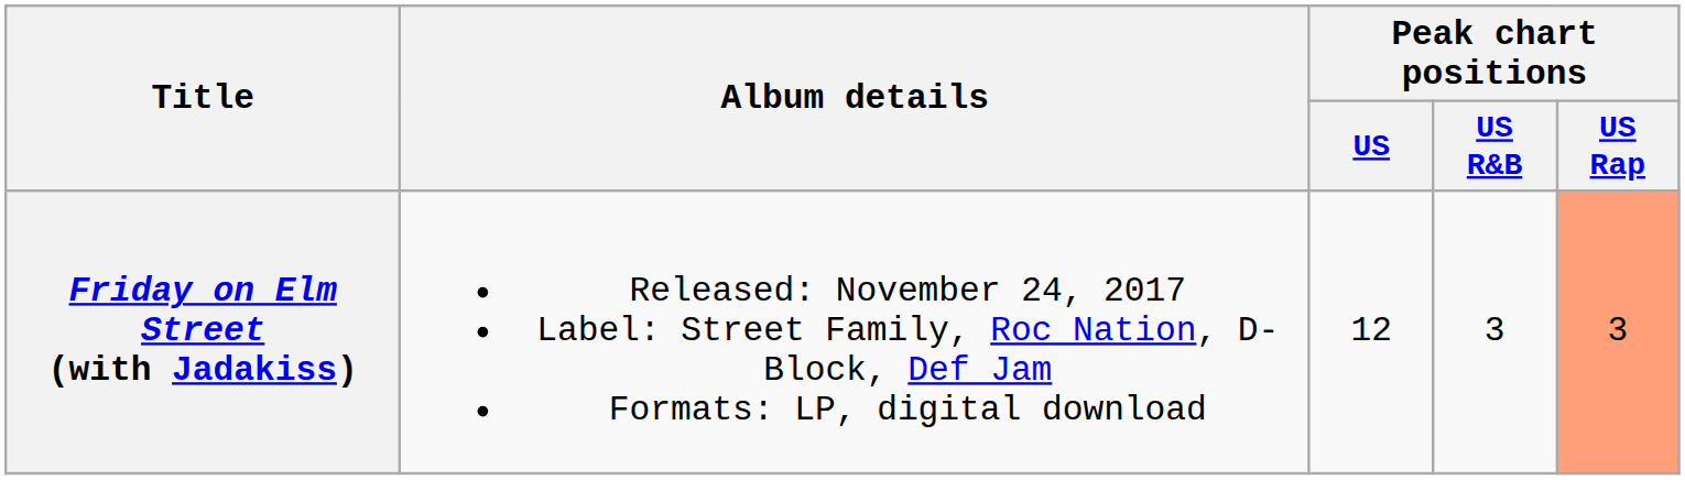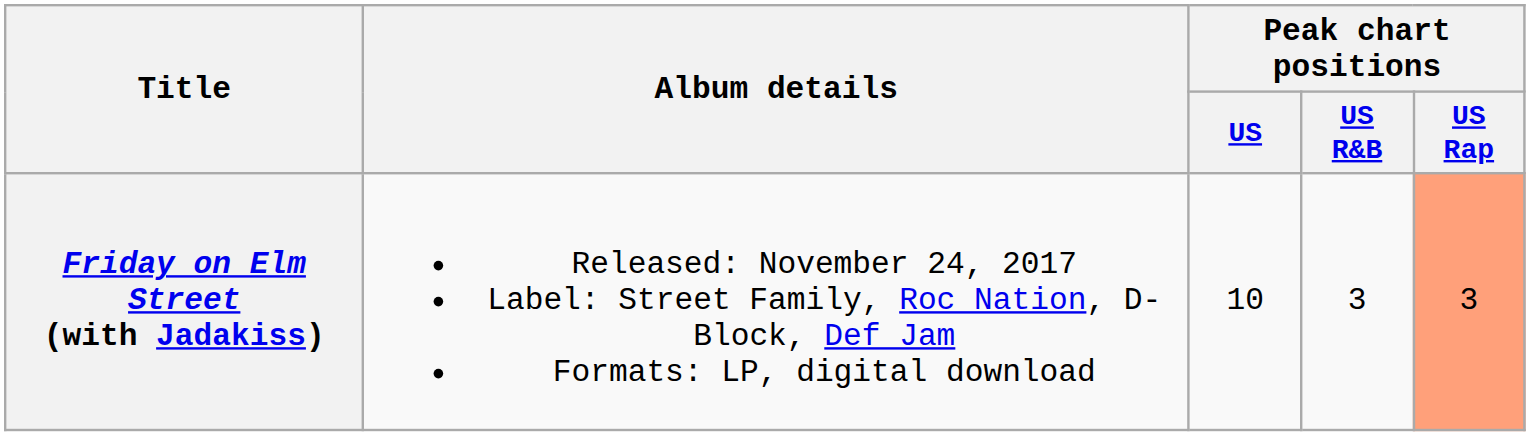 <table class="wikitable plainrowheaders" style="text-align:center;">
 <tr>
 <th scope="col" rowspan="2" style="width:11em;">Title</th>
 <th scope="col" rowspan="2" style="width:26em;">Album details</th>
 <th scope="col" colspan="3">Peak chart positions</th>
 </tr>
 <tr>
 <th scope="col" style="width:3.5em;font-size:90%;"><a href='#'>US</a><br></th>
 <th scope="col" style="width:3.5em;font-size:90%;"><a href='#'>US<br>R&B</a><br></th>
 <th scope="col" style="width:3.5em;font-size:90%;"><a href='#'>US<br>Rap</a><br></th>
 </tr>
 <tr>
 <th scope="row"><em><a href='#'>Friday on Elm Street</a></em><br><span>(with <a href='#'>Jadakiss</a>)</span></th>
 <td><br><ul><li>Released: November 24, 2017</li><li>Label: Street Family, <a href='#'>Roc Nation</a>, D-Block, <a href='#'>Def Jam</a></li><li>Formats: LP, digital download</li></ul></td>
-<td>12</td>
+<td>10</td>
 <td>3</td>
 <td style="background: lightsalmon;">3</td>
 </tr>
 </table>
